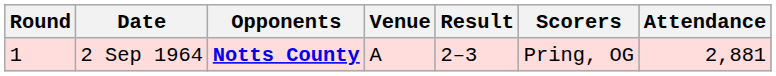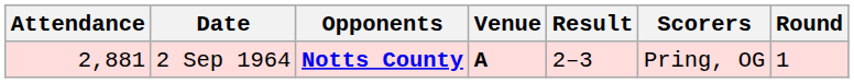 <table class="wikitable">
 <tr>
-<th>Round</th>
+<th>Attendance</th>
 <th>Date</th>
 <th>Opponents</th>
 <th>Venue</th>
 <th>Result</th>
 <th>Scorers</th>
-<th>Attendance</th>
+<th>Round</th>
 </tr>
 <tr bgcolor="#ffdddd">
-<td>1</td>
+<td align="right">2,881</td>
 <td>2 Sep 1964</td>
 <td><strong><a href='#'>Notts County</a></strong></td>
-<td>A</td>
+<td><strong>A</strong></td>
 <td>2–3</td>
 <td>Pring, OG</td>
-<td align="right">2,881</td>
+<td>1</td>
 </tr>
 </table>
